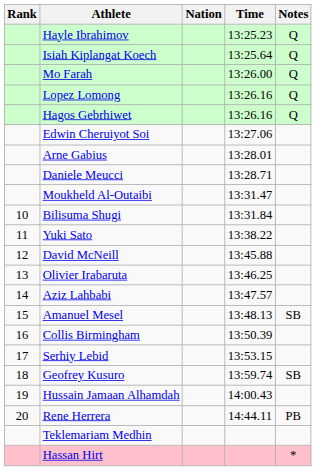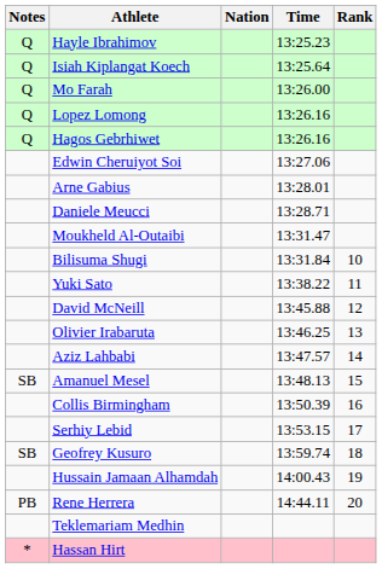 <table class="wikitable sortable" style="text-align:center">
 <tr>
-<th>Rank</th>
+<th>Notes</th>
 <th>Athlete</th>
 <th>Nation</th>
 <th>Time</th>
-<th>Notes</th>
+<th>Rank</th>
 </tr>
 <tr bgcolor=ccffcc>
-<td></td>
+<td>Q</td>
 <td align=left><a href='#'>Hayle Ibrahimov</a></td>
 <td align=left></td>
 <td>13:25.23</td>
-<td>Q</td>
+<td></td>
 </tr>
 <tr bgcolor=ccffcc>
-<td></td>
+<td>Q</td>
 <td align=left><a href='#'>Isiah Kiplangat Koech</a></td>
 <td align=left></td>
 <td>13:25.64</td>
-<td>Q</td>
+<td></td>
 </tr>
 <tr bgcolor=ccffcc>
-<td></td>
+<td>Q</td>
 <td align=left><a href='#'>Mo Farah</a></td>
 <td align=left></td>
 <td>13:26.00</td>
-<td>Q</td>
+<td></td>
 </tr>
 <tr bgcolor=ccffcc>
-<td></td>
+<td>Q</td>
 <td align=left><a href='#'>Lopez Lomong</a></td>
 <td align=left></td>
 <td>13:26.16</td>
-<td>Q</td>
+<td></td>
 </tr>
 <tr bgcolor=ccffcc>
-<td></td>
+<td>Q</td>
 <td align=left><a href='#'>Hagos Gebrhiwet</a></td>
 <td align=left></td>
 <td>13:26.16</td>
-<td>Q</td>
+<td></td>
 </tr>
 <tr>
 <td></td>
 <td align=left><a href='#'>Edwin Cheruiyot Soi</a></td>
 <td align=left></td>
 <td>13:27.06</td>
 <td></td>
 </tr>
 <tr>
 <td></td>
 <td align=left><a href='#'>Arne Gabius</a></td>
 <td align=left></td>
 <td>13:28.01</td>
 <td></td>
 </tr>
 <tr>
 <td></td>
 <td align=left><a href='#'>Daniele Meucci</a></td>
 <td align=left></td>
 <td>13:28.71</td>
 <td></td>
 </tr>
 <tr>
 <td></td>
 <td align=left><a href='#'>Moukheld Al-Outaibi</a></td>
 <td align=left></td>
 <td>13:31.47</td>
 <td></td>
 </tr>
 <tr>
-<td>10</td>
+<td></td>
 <td align=left><a href='#'>Bilisuma Shugi</a></td>
 <td align=left></td>
 <td>13:31.84</td>
-<td></td>
+<td>10</td>
 </tr>
 <tr>
-<td>11</td>
+<td></td>
 <td align=left><a href='#'>Yuki Sato</a></td>
 <td align=left></td>
 <td>13:38.22</td>
-<td></td>
+<td>11</td>
 </tr>
 <tr>
-<td>12</td>
+<td></td>
 <td align=left><a href='#'>David McNeill</a></td>
 <td align=left></td>
 <td>13:45.88</td>
-<td></td>
+<td>12</td>
 </tr>
 <tr>
-<td>13</td>
+<td></td>
 <td align=left><a href='#'>Olivier Irabaruta</a></td>
 <td align=left></td>
 <td>13:46.25</td>
-<td></td>
+<td>13</td>
 </tr>
 <tr>
-<td>14</td>
+<td></td>
 <td align=left><a href='#'>Aziz Lahbabi</a></td>
 <td align=left></td>
 <td>13:47.57</td>
-<td></td>
+<td>14</td>
 </tr>
 <tr>
-<td>15</td>
+<td>SB</td>
 <td align=left><a href='#'>Amanuel Mesel</a></td>
 <td align=left></td>
 <td>13:48.13</td>
-<td>SB</td>
+<td>15</td>
 </tr>
 <tr>
-<td>16</td>
+<td></td>
 <td align=left><a href='#'>Collis Birmingham</a></td>
 <td align=left></td>
 <td>13:50.39</td>
-<td></td>
+<td>16</td>
 </tr>
 <tr>
-<td>17</td>
+<td></td>
 <td align=left><a href='#'>Serhiy Lebid</a></td>
 <td align=left></td>
 <td>13:53.15</td>
-<td></td>
+<td>17</td>
 </tr>
 <tr>
-<td>18</td>
+<td>SB</td>
 <td align=left><a href='#'>Geofrey Kusuro</a></td>
 <td align=left></td>
 <td>13:59.74</td>
-<td>SB</td>
+<td>18</td>
 </tr>
 <tr>
-<td>19</td>
+<td></td>
 <td align=left><a href='#'>Hussain Jamaan Alhamdah</a></td>
 <td align=left></td>
 <td>14:00.43</td>
-<td></td>
+<td>19</td>
 </tr>
 <tr>
-<td>20</td>
+<td>PB</td>
 <td align=left><a href='#'>Rene Herrera</a></td>
 <td align=left></td>
 <td>14:44.11</td>
-<td>PB</td>
+<td>20</td>
 </tr>
 <tr>
 <td></td>
 <td align=left><a href='#'>Teklemariam Medhin</a></td>
 <td align=left></td>
 <td></td>
 <td></td>
 </tr>
 <tr bgcolor=pink>
-<td></td>
+<td>*</td>
 <td align=left><a href='#'>Hassan Hirt</a></td>
 <td align=left></td>
 <td></td>
-<td>*</td>
+<td></td>
 </tr>
 </table>
